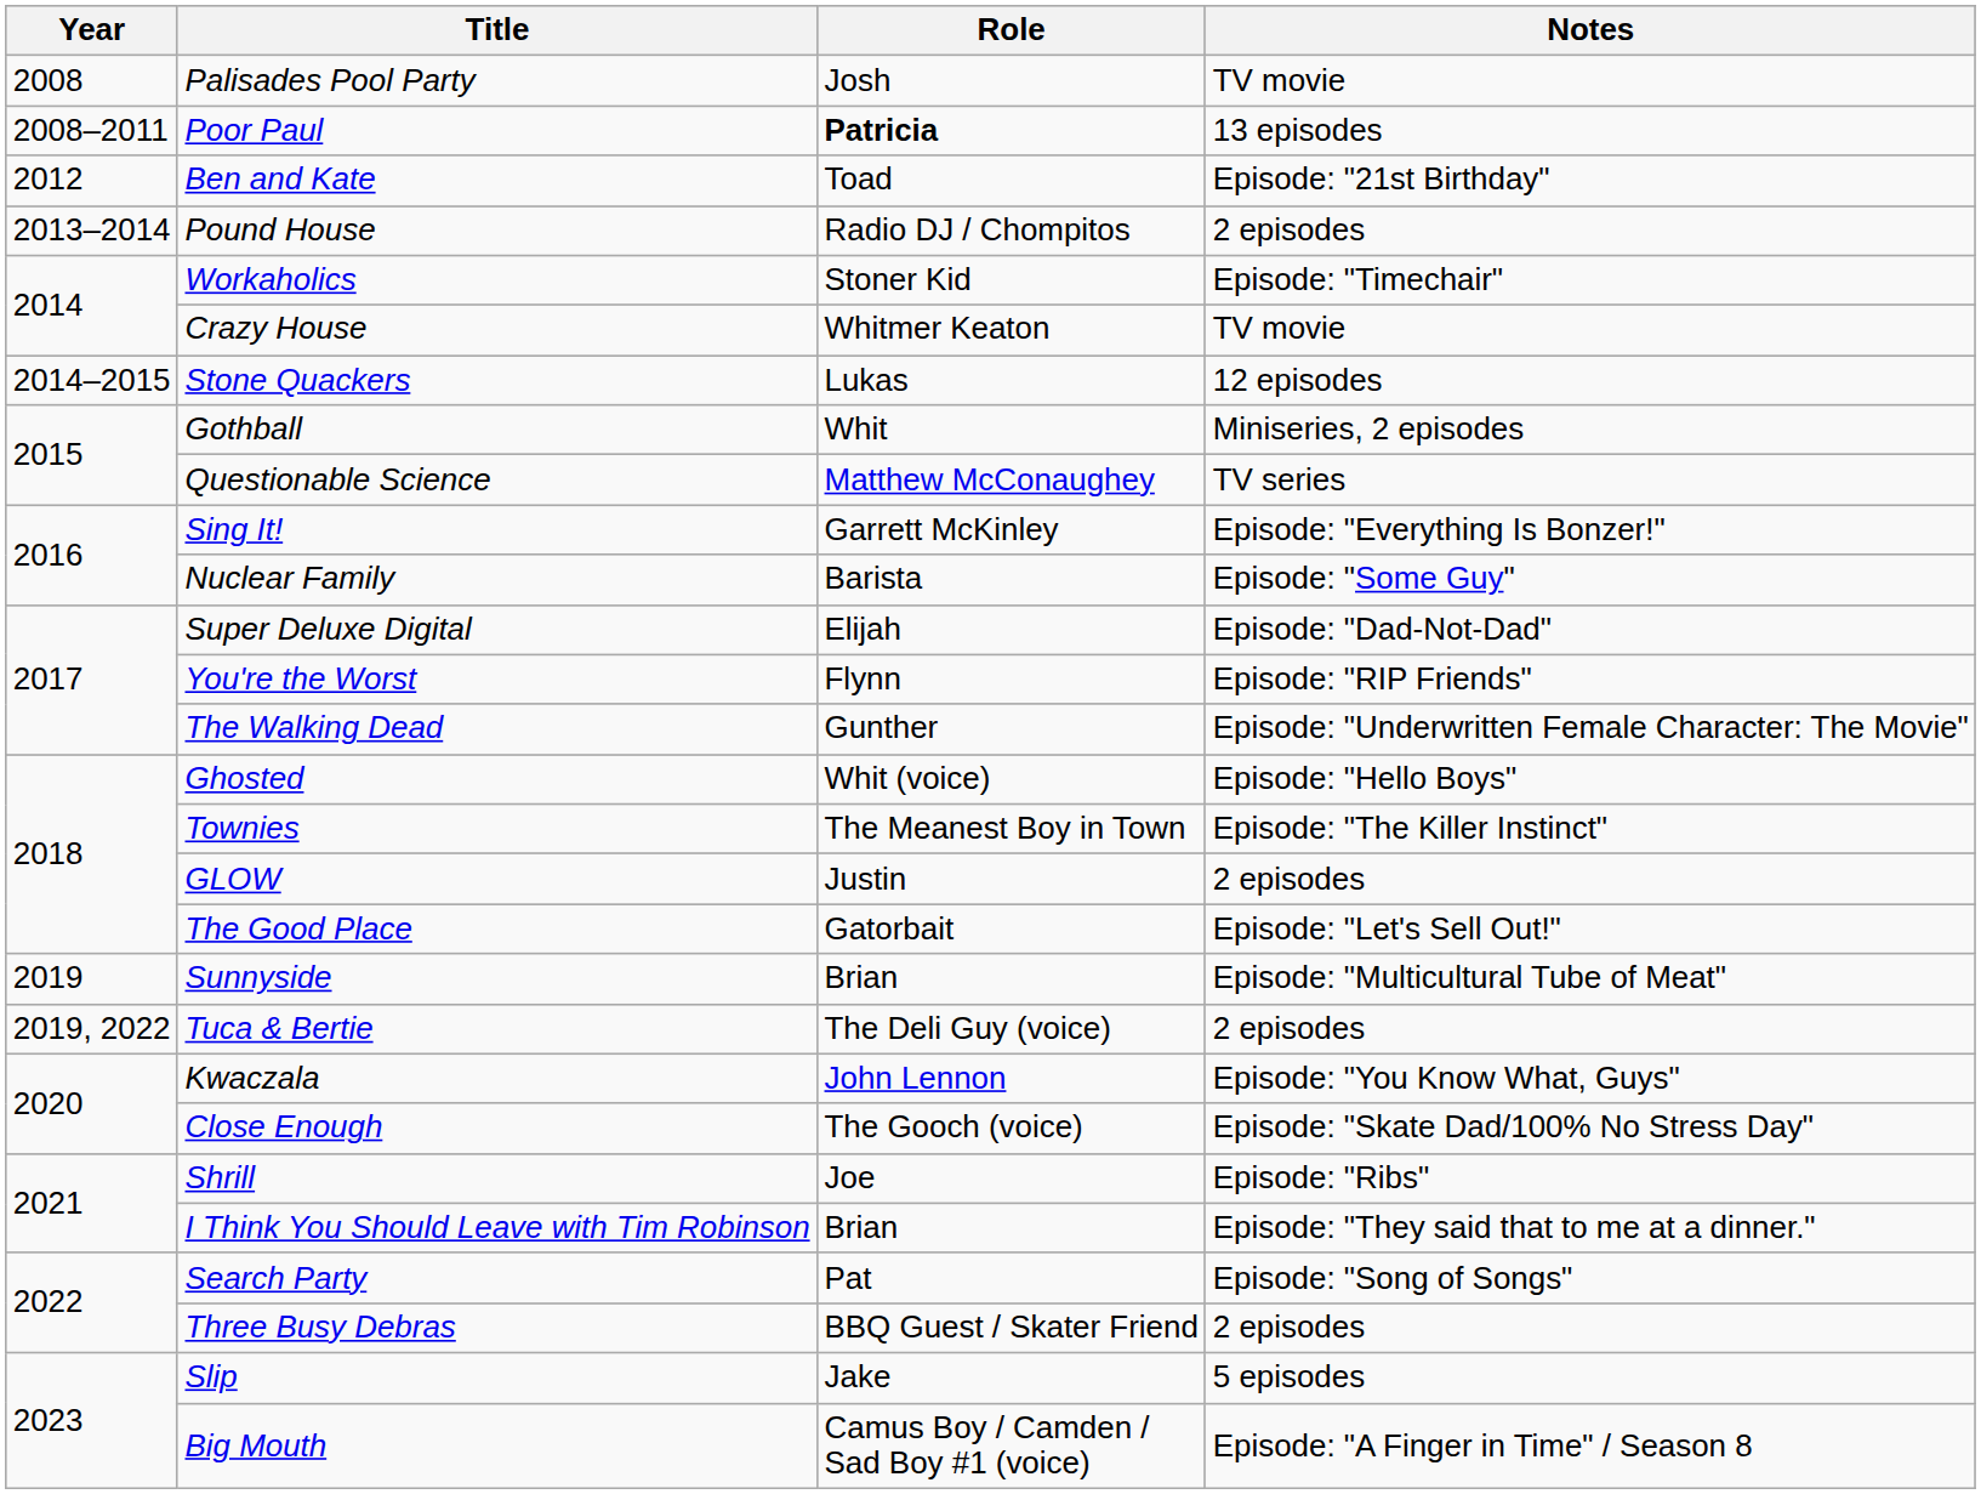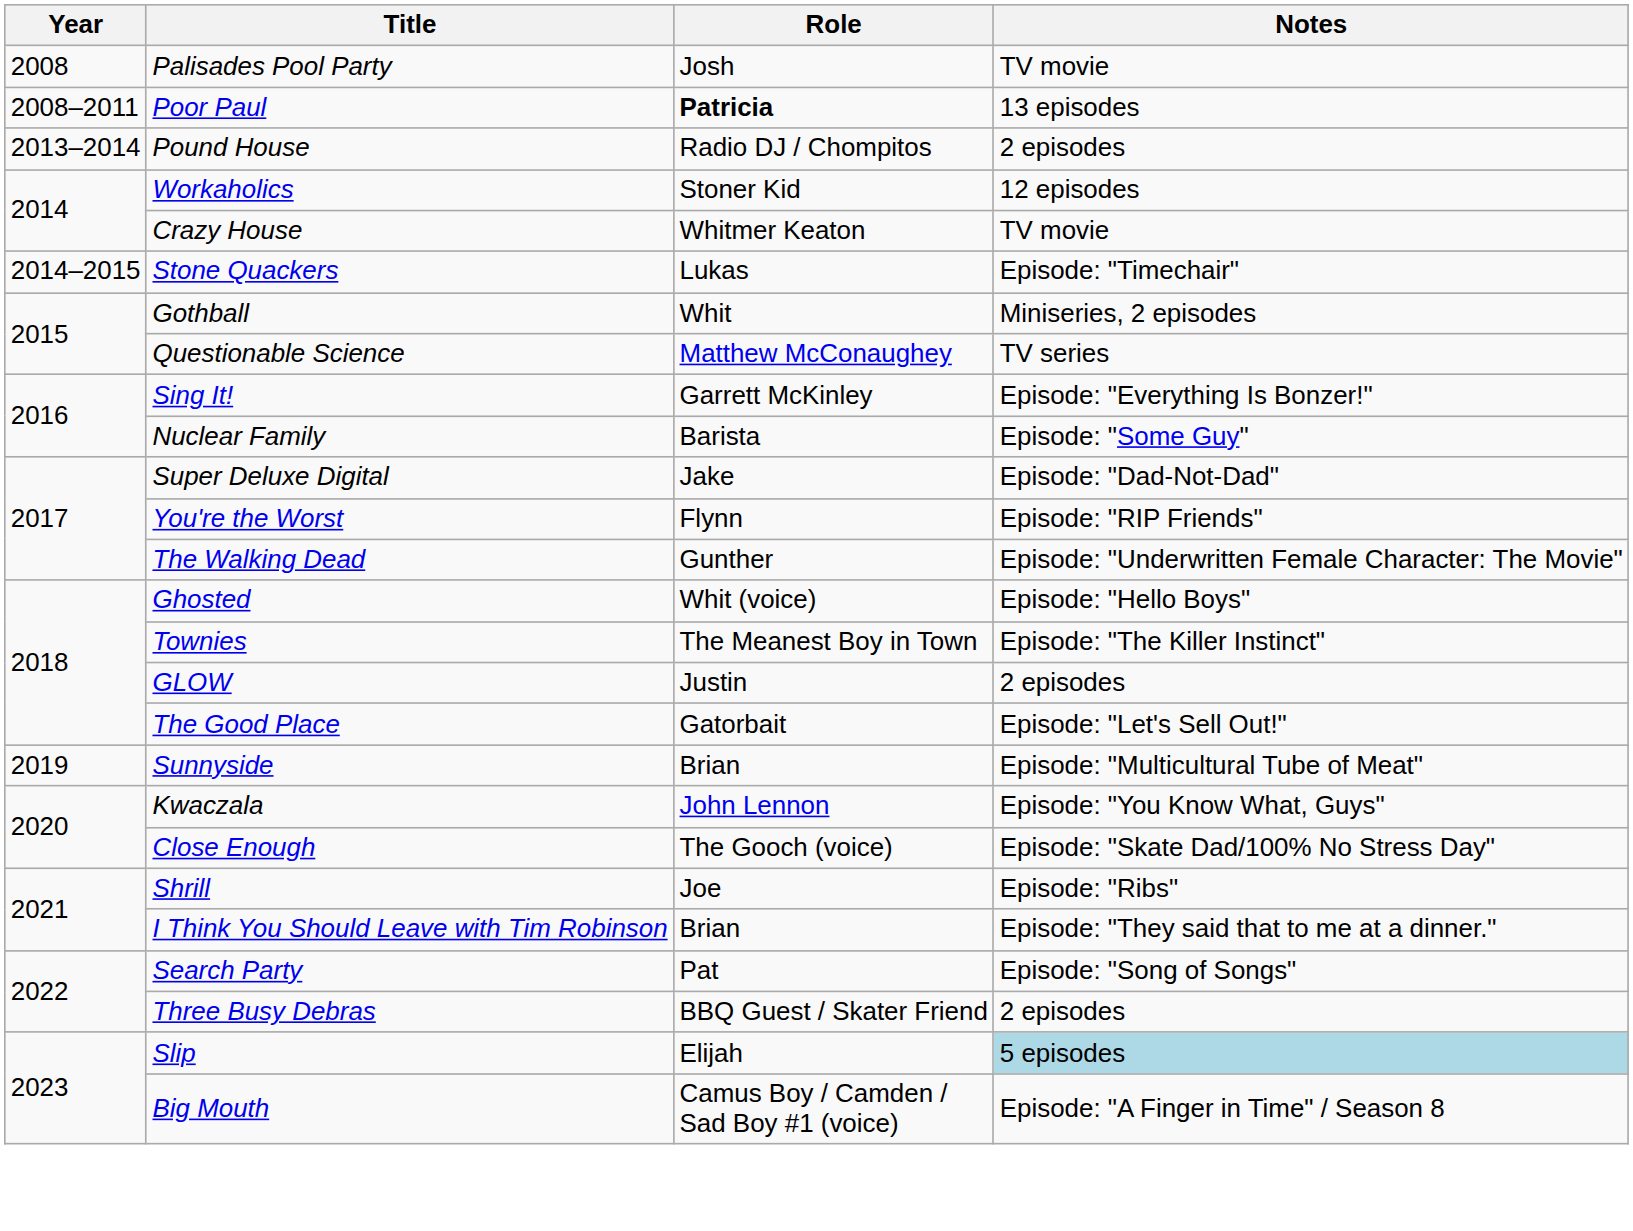 <table class="wikitable sortable">
 <tr>
 <th>Year</th>
 <th>Title</th>
 <th>Role</th>
 <th class="unsortable">Notes</th>
 </tr>
 <tr>
 <td>2008</td>
 <td><em>Palisades Pool Party</em></td>
 <td>Josh</td>
 <td>TV movie</td>
 </tr>
 <tr>
 <td>2008–2011</td>
 <td><em><a href='#'>Poor Paul</a></em></td>
 <td><strong>Patricia</strong></td>
 <td>13 episodes</td>
 </tr>
 <tr>
-<td>2012</td>
-<td><em><a href='#'>Ben and Kate</a></em></td>
-<td>Toad</td>
-<td>Episode: "21st Birthday"</td>
-</tr>
-<tr>
 <td>2013–2014</td>
 <td><em>Pound House</em></td>
 <td>Radio DJ / Chompitos</td>
 <td>2 episodes</td>
 </tr>
 <tr>
 <td rowspan="2">2014</td>
 <td><em><a href='#'>Workaholics</a></em></td>
 <td>Stoner Kid</td>
-<td>Episode: "Timechair"</td>
+<td>12 episodes</td>
 </tr>
 <tr>
 <td><em>Crazy House</em></td>
 <td>Whitmer Keaton</td>
 <td>TV movie</td>
 </tr>
 <tr>
 <td>2014–2015</td>
 <td><em><a href='#'>Stone Quackers</a></em></td>
 <td>Lukas</td>
-<td>12 episodes</td>
+<td>Episode: "Timechair"</td>
 </tr>
 <tr>
 <td rowspan="2">2015</td>
 <td><em>Gothball</em></td>
 <td>Whit</td>
 <td>Miniseries, 2 episodes</td>
 </tr>
 <tr>
 <td><em>Questionable Science</em></td>
 <td><a href='#'>Matthew McConaughey</a></td>
 <td>TV series</td>
 </tr>
 <tr>
 <td rowspan="2">2016</td>
 <td><em><a href='#'>Sing It!</a></em></td>
 <td>Garrett McKinley</td>
 <td>Episode: "Everything Is Bonzer!"</td>
 </tr>
 <tr>
 <td><em>Nuclear Family</em></td>
 <td>Barista</td>
 <td>Episode: "<a href='#'>Some Guy</a>"</td>
 </tr>
 <tr>
 <td rowspan="3">2017</td>
 <td><em>Super Deluxe Digital</em></td>
-<td>Elijah</td>
+<td>Jake</td>
 <td>Episode: "Dad-Not-Dad"</td>
 </tr>
 <tr>
 <td><em><a href='#'>You're the Worst</a></em></td>
 <td>Flynn</td>
 <td>Episode: "RIP Friends"</td>
 </tr>
 <tr>
 <td><em><a href='#'>The Walking Dead</a></em></td>
 <td>Gunther</td>
 <td>Episode: "Underwritten Female Character: The Movie"</td>
 </tr>
 <tr>
 <td rowspan="4">2018</td>
 <td><em><a href='#'>Ghosted</a></em></td>
 <td>Whit (voice)</td>
 <td>Episode: "Hello Boys"</td>
 </tr>
 <tr>
 <td><em><a href='#'>Townies</a></em></td>
 <td>The Meanest Boy in Town</td>
 <td>Episode: "The Killer Instinct"</td>
 </tr>
 <tr>
 <td><em><a href='#'>GLOW</a></em></td>
 <td>Justin</td>
 <td>2 episodes</td>
 </tr>
 <tr>
 <td><em><a href='#'>The Good Place</a></em></td>
 <td>Gatorbait</td>
 <td>Episode: "Let's Sell Out!"</td>
 </tr>
 <tr>
 <td>2019</td>
 <td><em><a href='#'>Sunnyside</a></em></td>
 <td>Brian</td>
 <td>Episode: "Multicultural Tube of Meat"</td>
 </tr>
 <tr>
-<td>2019, 2022</td>
-<td><em><a href='#'>Tuca & Bertie</a></em></td>
-<td>The Deli Guy (voice)</td>
-<td>2 episodes</td>
-</tr>
-<tr>
 <td rowspan="2">2020</td>
 <td><em>Kwaczala</em></td>
 <td><a href='#'>John Lennon</a></td>
 <td>Episode: "You Know What, Guys"</td>
 </tr>
 <tr>
 <td><em><a href='#'>Close Enough</a></em></td>
 <td>The Gooch (voice)</td>
 <td>Episode: "Skate Dad/100% No Stress Day"</td>
 </tr>
 <tr>
 <td rowspan="2">2021</td>
 <td><a href='#'><em>Shrill</em></a></td>
 <td>Joe</td>
 <td>Episode: "Ribs"</td>
 </tr>
 <tr>
 <td><em><a href='#'>I Think You Should Leave with Tim Robinson</a></em></td>
 <td>Brian</td>
 <td>Episode: "They said that to me at a dinner."</td>
 </tr>
 <tr>
 <td rowspan="2">2022</td>
 <td><a href='#'><em>Search Party</em></a></td>
 <td>Pat</td>
 <td>Episode: "Song of Songs"</td>
 </tr>
 <tr>
 <td><em><a href='#'>Three Busy Debras</a></em></td>
 <td>BBQ Guest / Skater Friend</td>
 <td>2 episodes</td>
 </tr>
 <tr>
 <td rowspan="2">2023</td>
 <td><a href='#'><em>Slip</em></a></td>
-<td>Jake</td>
-<td>5 episodes</td>
+<td>Elijah</td>
+<td style="background: lightblue;">5 episodes</td>
 </tr>
 <tr>
 <td><em><a href='#'>Big Mouth</a></em></td>
 <td>Camus Boy / Camden /<br>Sad Boy #1 (voice)</td>
 <td>Episode: "A Finger in Time" / Season 8</td>
 </tr>
 </table>
